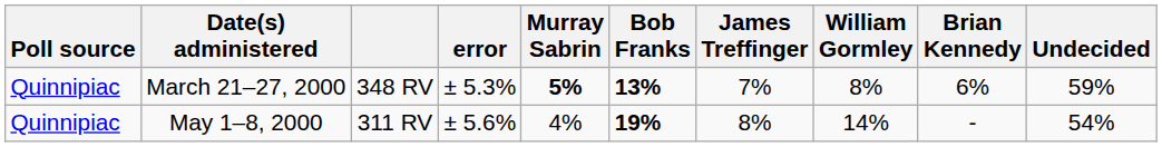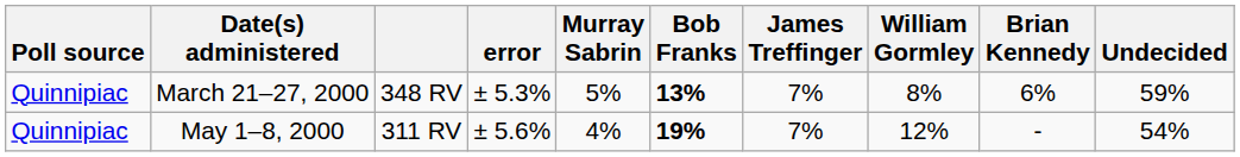 <table class="wikitable">
 <tr valign= bottom>
 <th>Poll source</th>
 <th>Date(s)<br>administered</th>
 <th></th>
 <th><br>error</th>
 <th>Murray<br>Sabrin</th>
 <th>Bob<br>Franks</th>
 <th>James<br>Treffinger</th>
 <th>William<br>Gormley</th>
 <th>Brian<br>Kennedy</th>
 <th>Undecided</th>
 </tr>
 <tr>
 <td><a href='#'>Quinnipiac</a></td>
 <td align=center>March 21–27, 2000</td>
 <td align=center>348 RV</td>
 <td align=center>± 5.3%</td>
-<td align=center><strong>5%</strong></td>
+<td align=center>5%</td>
 <td><strong>13%</strong></td>
 <td align=center>7%</td>
 <td align=center>8%</td>
 <td align=center>6%</td>
 <td align=center>59%</td>
 </tr>
 <tr>
 <td><a href='#'>Quinnipiac</a></td>
 <td align=center>May 1–8, 2000</td>
 <td align=center>311 RV</td>
 <td align=center>± 5.6%</td>
 <td align=center>4%</td>
 <td><strong>19%</strong></td>
-<td align=center>8%</td>
-<td align=center>14%</td>
+<td align=center>7%</td>
+<td align=center>12%</td>
 <td align=center>-</td>
 <td align=center>54%</td>
 </tr>
 </table>
